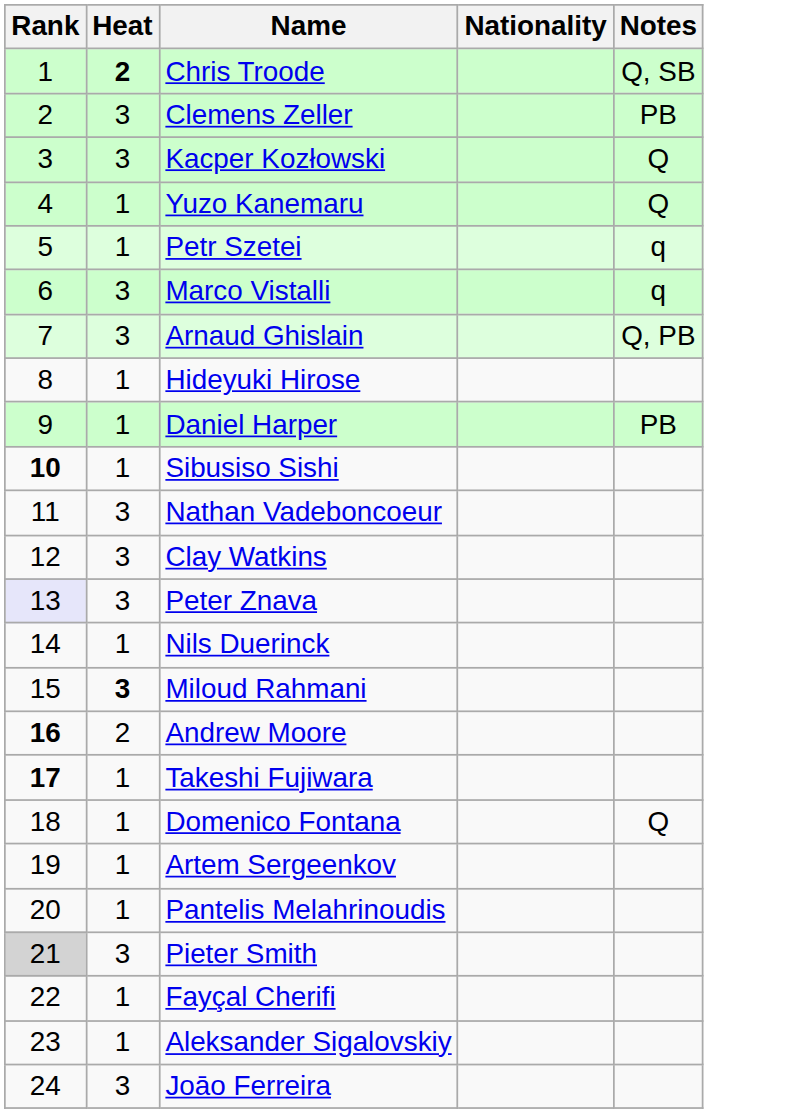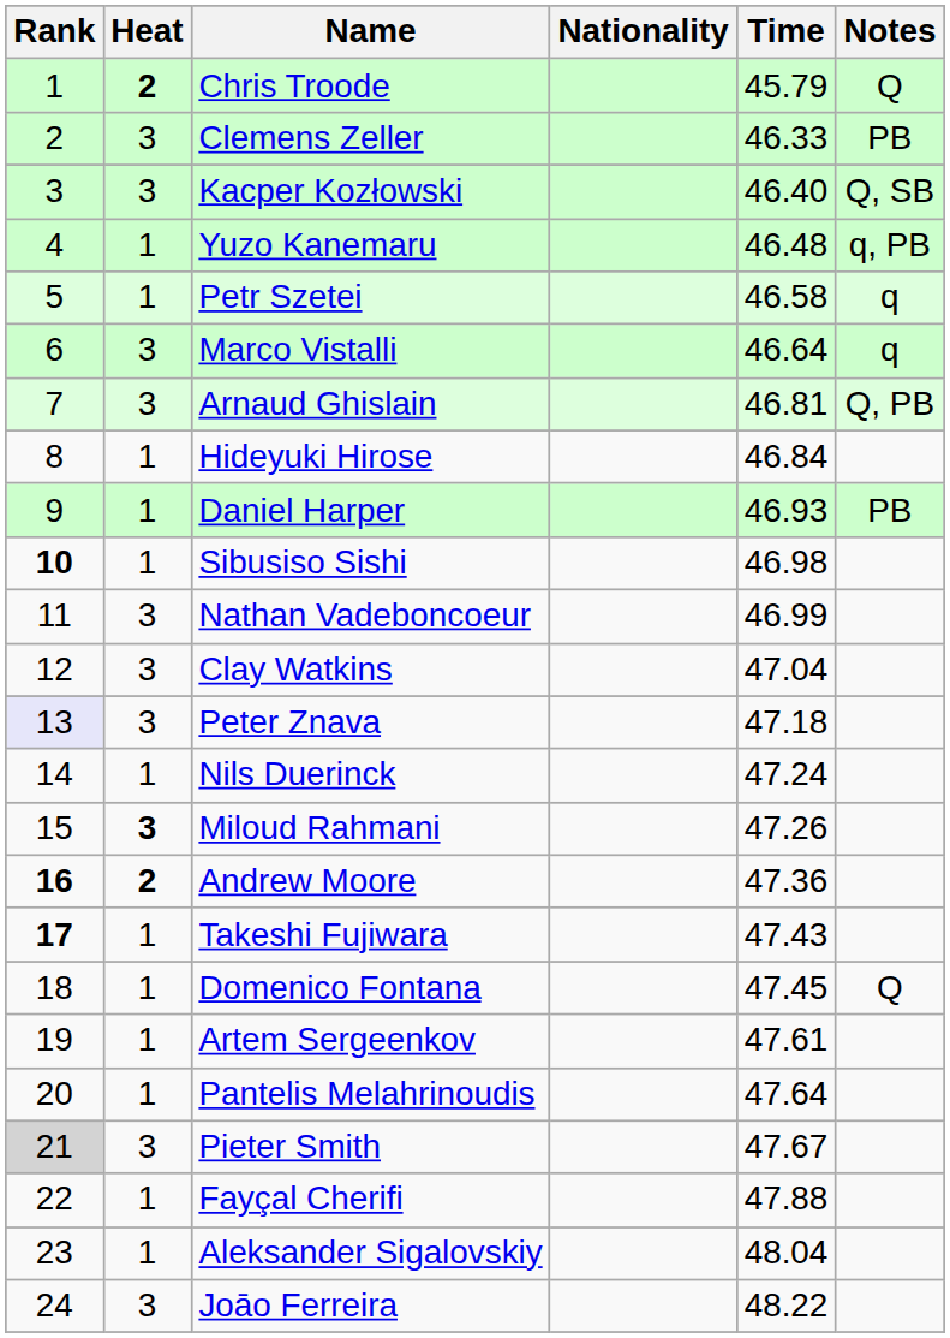 <table class="wikitable sortable" style="text-align:center">
 <tr>
 <th>Rank</th>
 <th>Heat</th>
 <th>Name</th>
 <th>Nationality</th>
+<th>Time</th>
 <th>Notes</th>
 </tr>
 <tr bgcolor=ccffcc>
 <td>1</td>
 <td><strong>2</strong></td>
 <td align=left><a href='#'>Chris Troode</a></td>
 <td align=left></td>
-<td>Q, SB</td>
+<td>45.79</td>
+<td>Q</td>
 </tr>
 <tr bgcolor=ccffcc>
 <td>2</td>
 <td>3</td>
 <td align=left><a href='#'>Clemens Zeller</a></td>
 <td align=left></td>
+<td>46.33</td>
 <td>PB</td>
 </tr>
 <tr bgcolor=ccffcc>
 <td>3</td>
 <td>3</td>
 <td align=left><a href='#'>Kacper Kozłowski</a></td>
 <td align=left></td>
-<td>Q</td>
+<td>46.40</td>
+<td>Q, SB</td>
 </tr>
 <tr bgcolor=ccffcc>
 <td>4</td>
 <td>1</td>
 <td align=left><a href='#'>Yuzo Kanemaru</a></td>
 <td align=left></td>
-<td>Q</td>
+<td>46.48</td>
+<td>q, PB</td>
 </tr>
 <tr bgcolor=ddffdd>
 <td>5</td>
 <td>1</td>
 <td align=left><a href='#'>Petr Szetei</a></td>
 <td align=left></td>
+<td>46.58</td>
 <td>q</td>
 </tr>
 <tr bgcolor=ccffcc>
 <td>6</td>
 <td>3</td>
 <td align=left><a href='#'>Marco Vistalli</a></td>
 <td align=left></td>
+<td>46.64</td>
 <td>q</td>
 </tr>
 <tr bgcolor=ddffdd>
 <td>7</td>
 <td>3</td>
 <td align=left><a href='#'>Arnaud Ghislain</a></td>
 <td align=left></td>
+<td>46.81</td>
 <td>Q, PB</td>
 </tr>
 <tr>
 <td>8</td>
 <td>1</td>
 <td align=left><a href='#'>Hideyuki Hirose</a></td>
 <td align=left></td>
+<td>46.84</td>
 <td></td>
 </tr>
 <tr bgcolor=ccffcc>
 <td>9</td>
 <td>1</td>
 <td align=left><a href='#'>Daniel Harper</a></td>
 <td align=left></td>
+<td>46.93</td>
 <td>PB</td>
 </tr>
 <tr>
 <td><strong>10</strong></td>
 <td>1</td>
 <td align=left><a href='#'>Sibusiso Sishi</a></td>
 <td align=left></td>
+<td>46.98</td>
 <td></td>
 </tr>
 <tr>
 <td>11</td>
 <td>3</td>
 <td align=left><a href='#'>Nathan Vadeboncoeur</a></td>
 <td align=left></td>
+<td>46.99</td>
 <td></td>
 </tr>
 <tr>
 <td>12</td>
 <td>3</td>
 <td align=left><a href='#'>Clay Watkins</a></td>
 <td align=left></td>
+<td>47.04</td>
 <td></td>
 </tr>
 <tr>
 <td style="background: lavender;">13</td>
 <td>3</td>
 <td align=left><a href='#'>Peter Znava</a></td>
 <td align=left></td>
+<td>47.18</td>
 <td></td>
 </tr>
 <tr>
 <td>14</td>
 <td>1</td>
 <td align=left><a href='#'>Nils Duerinck</a></td>
 <td align=left></td>
+<td>47.24</td>
 <td></td>
 </tr>
 <tr>
 <td>15</td>
 <td><strong>3</strong></td>
 <td align=left><a href='#'>Miloud Rahmani</a></td>
 <td align=left></td>
+<td>47.26</td>
 <td></td>
 </tr>
 <tr>
 <td><strong>16</strong></td>
-<td>2</td>
+<td><strong>2</strong></td>
 <td align=left><a href='#'>Andrew Moore</a></td>
 <td align=left></td>
+<td>47.36</td>
 <td></td>
 </tr>
 <tr>
 <td><strong>17</strong></td>
 <td>1</td>
 <td align=left><a href='#'>Takeshi Fujiwara</a></td>
 <td align=left></td>
+<td>47.43</td>
 <td></td>
 </tr>
 <tr>
 <td>18</td>
 <td>1</td>
 <td align=left><a href='#'>Domenico Fontana</a></td>
 <td align=left></td>
+<td>47.45</td>
 <td>Q</td>
 </tr>
 <tr>
 <td>19</td>
 <td>1</td>
 <td align=left><a href='#'>Artem Sergeenkov</a></td>
 <td align=left></td>
+<td>47.61</td>
 <td></td>
 </tr>
 <tr>
 <td>20</td>
 <td>1</td>
 <td align=left><a href='#'>Pantelis Melahrinoudis</a></td>
 <td align=left></td>
+<td>47.64</td>
 <td></td>
 </tr>
 <tr>
 <td style="background: lightgrey;">21</td>
 <td>3</td>
 <td align=left><a href='#'>Pieter Smith</a></td>
 <td align=left></td>
+<td>47.67</td>
 <td></td>
 </tr>
 <tr>
 <td>22</td>
 <td>1</td>
 <td align=left><a href='#'>Fayçal Cherifi</a></td>
 <td align=left></td>
+<td>47.88</td>
 <td></td>
 </tr>
 <tr>
 <td>23</td>
 <td>1</td>
 <td align=left><a href='#'>Aleksander Sigalovskiy</a></td>
 <td align=left></td>
+<td>48.04</td>
 <td></td>
 </tr>
 <tr>
 <td>24</td>
 <td>3</td>
 <td align=left><a href='#'>Joāo Ferreira</a></td>
 <td align=left></td>
+<td>48.22</td>
 <td></td>
 </tr>
 </table>
